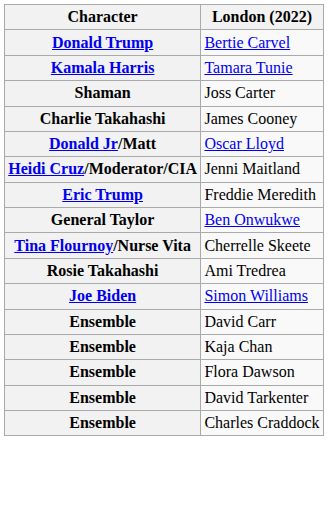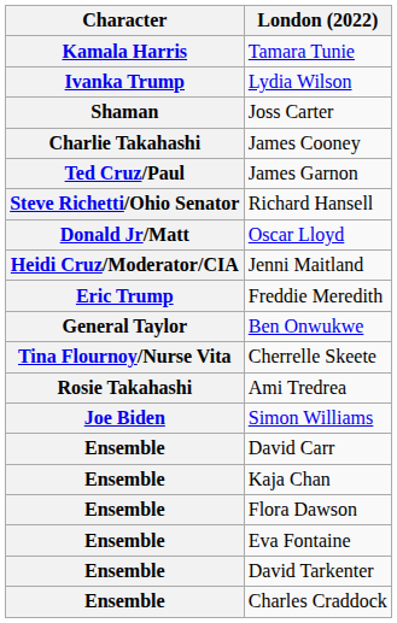 <table class="wikitable">
 <tr>
 <th>Character</th>
 <th>London (2022)</th>
 </tr>
 <tr>
-<th><a href='#'>Donald Trump</a></th>
-<td><a href='#'>Bertie Carvel</a></td>
+<th><a href='#'>Kamala Harris</a></th>
+<td><a href='#'>Tamara Tunie</a></td>
 </tr>
 <tr>
-<th><a href='#'>Kamala Harris</a></th>
-<td><a href='#'>Tamara Tunie</a></td>
+<th><a href='#'>Ivanka Trump</a></th>
+<td><a href='#'>Lydia Wilson</a></td>
 </tr>
 <tr>
 <th>Shaman</th>
 <td>Joss Carter</td>
 </tr>
 <tr>
 <th>Charlie Takahashi</th>
 <td>James Cooney</td>
+</tr>
+<tr>
+<th><a href='#'>Ted Cruz</a>/Paul</th>
+<td>James Garnon</td>
+</tr>
+<tr>
+<th><a href='#'>Steve Richetti</a>/Ohio Senator</th>
+<td>Richard Hansell</td>
 </tr>
 <tr>
 <th><a href='#'>Donald Jr</a>/Matt</th>
 <td><a href='#'>Oscar Lloyd</a></td>
 </tr>
 <tr>
 <th><a href='#'>Heidi Cruz</a>/Moderator/CIA</th>
 <td>Jenni Maitland</td>
 </tr>
 <tr>
 <th><a href='#'>Eric Trump</a></th>
 <td>Freddie Meredith</td>
 </tr>
 <tr>
 <th>General Taylor</th>
 <td><a href='#'>Ben Onwukwe</a></td>
 </tr>
 <tr>
 <th><a href='#'>Tina Flournoy</a>/Nurse Vita</th>
 <td>Cherrelle Skeete</td>
 </tr>
 <tr>
 <th>Rosie Takahashi</th>
 <td>Ami Tredrea</td>
 </tr>
 <tr>
 <th><a href='#'>Joe Biden</a></th>
 <td><a href='#'>Simon Williams</a></td>
 </tr>
 <tr>
 <th>Ensemble</th>
 <td>David Carr</td>
 </tr>
 <tr>
 <th>Ensemble</th>
 <td>Kaja Chan</td>
 </tr>
 <tr>
 <th>Ensemble</th>
 <td>Flora Dawson</td>
 </tr>
 <tr>
 <th>Ensemble</th>
+<td>Eva Fontaine</td>
+</tr>
+<tr>
+<th>Ensemble</th>
 <td>David Tarkenter</td>
 </tr>
 <tr>
 <th>Ensemble</th>
 <td>Charles Craddock</td>
 </tr>
 </table>
